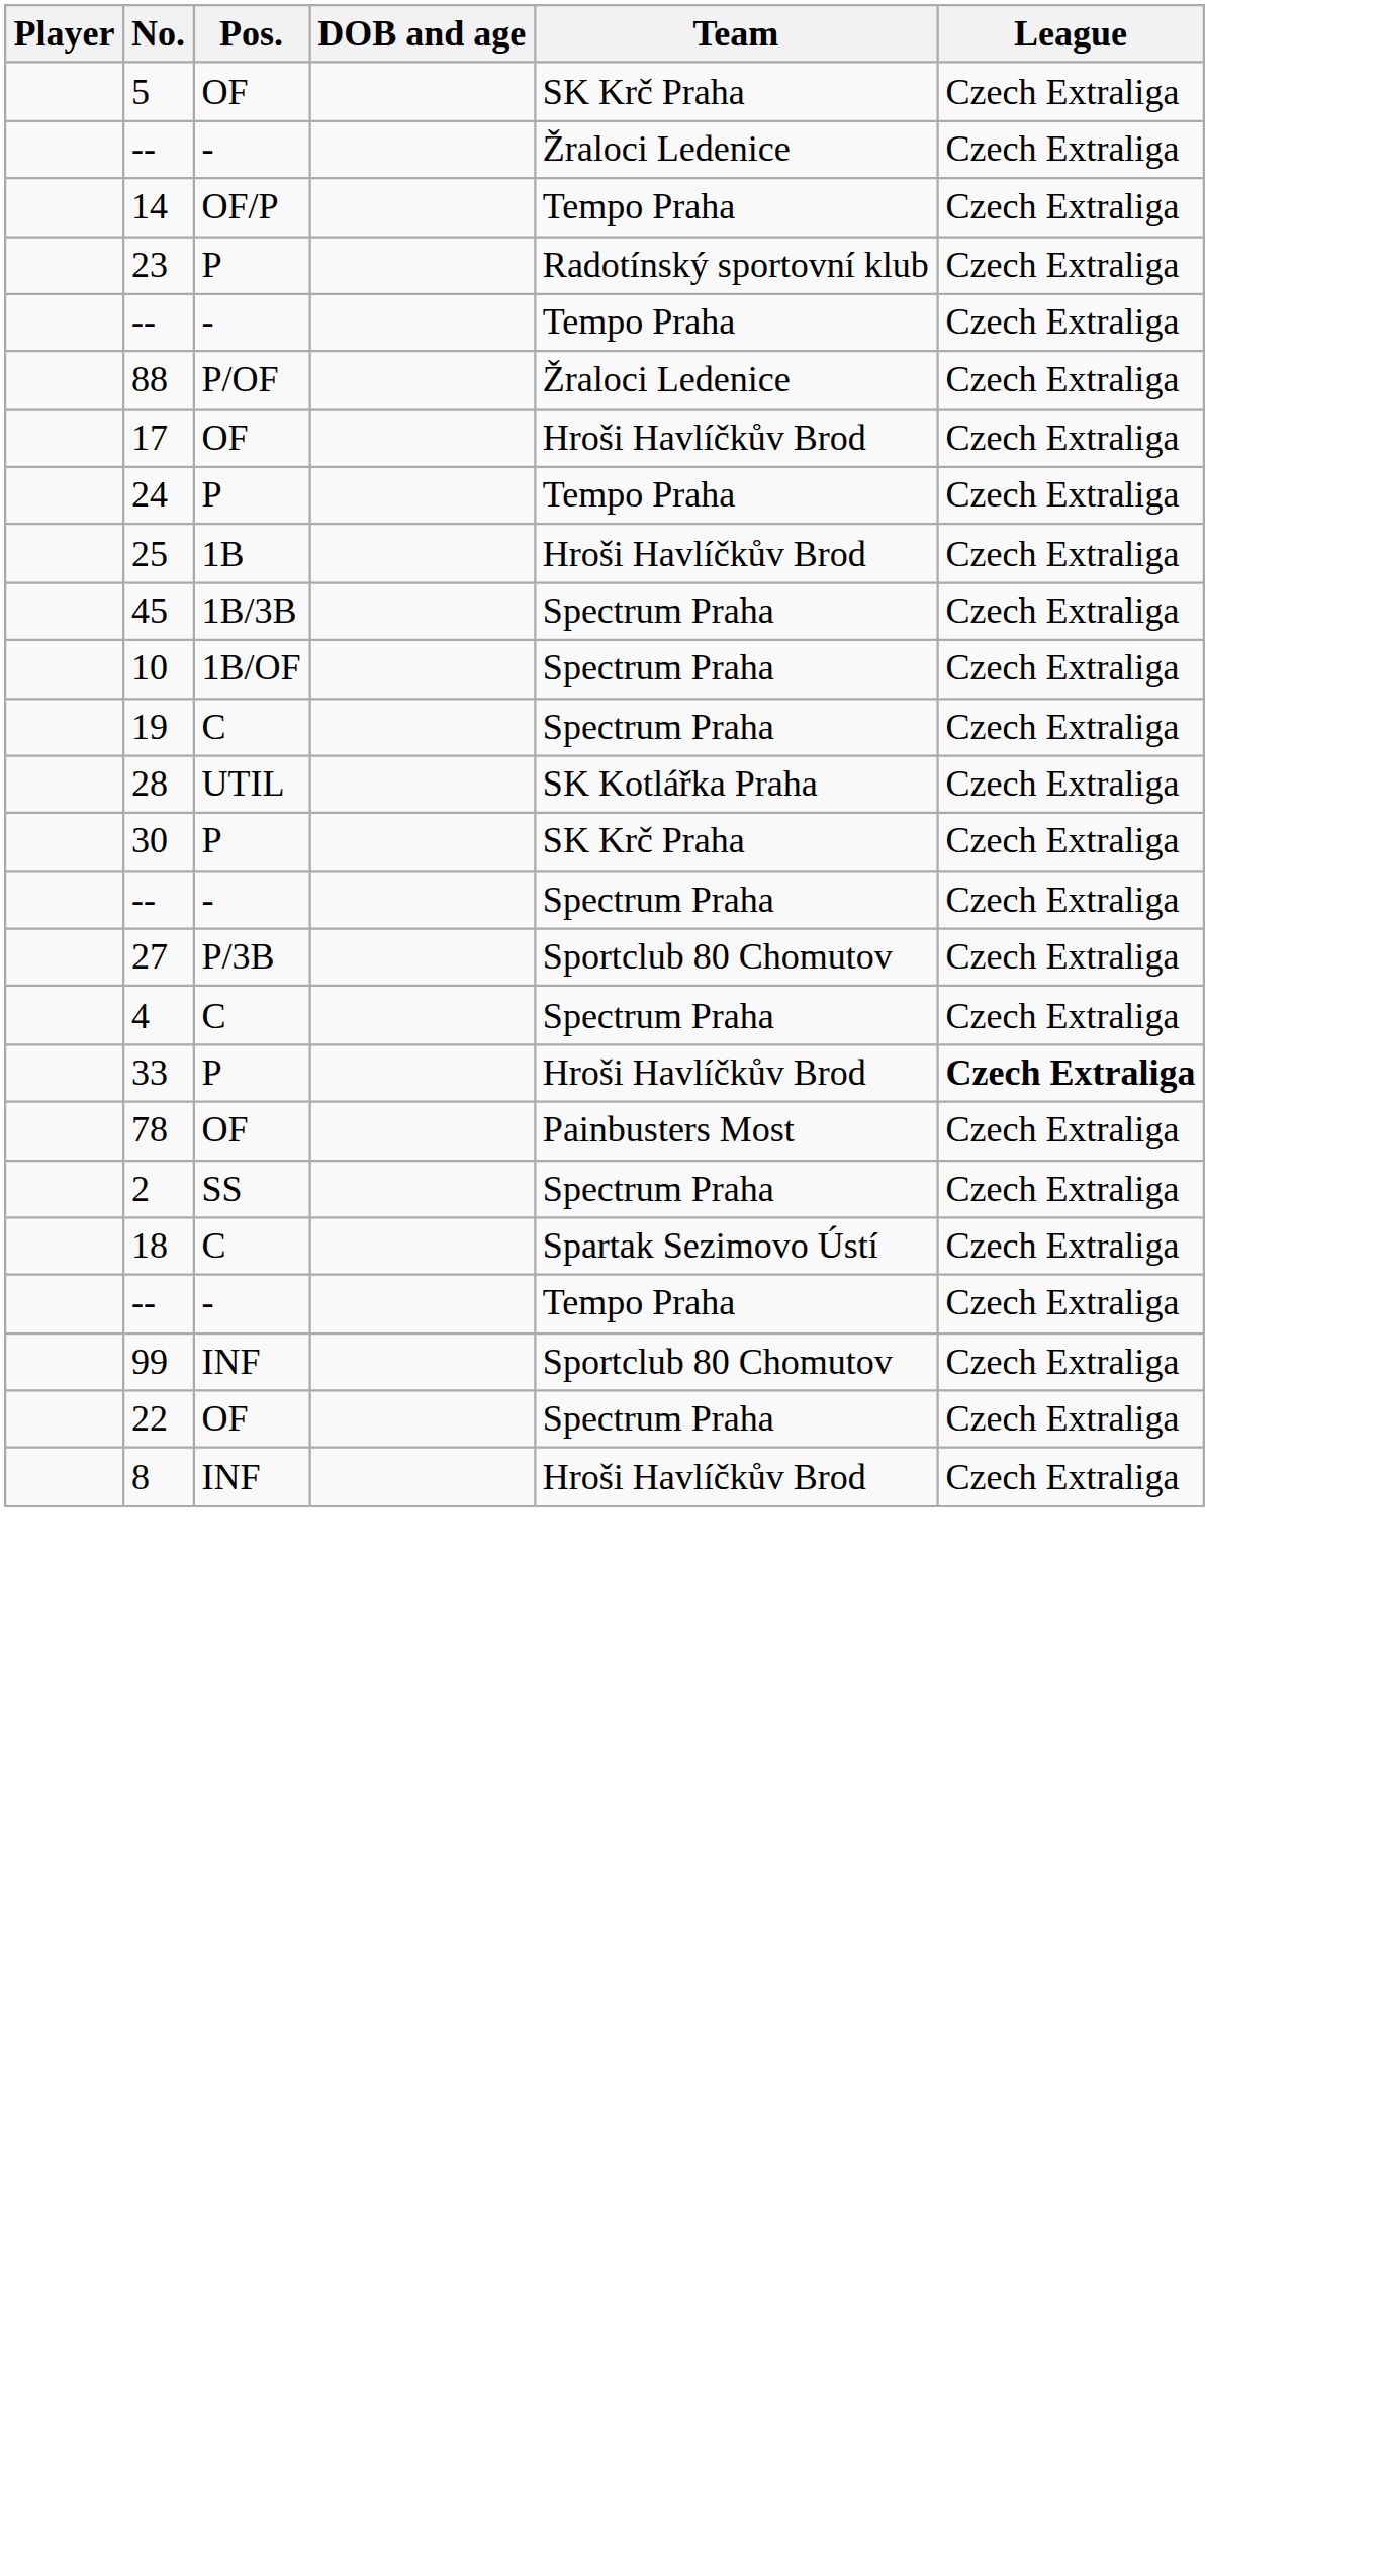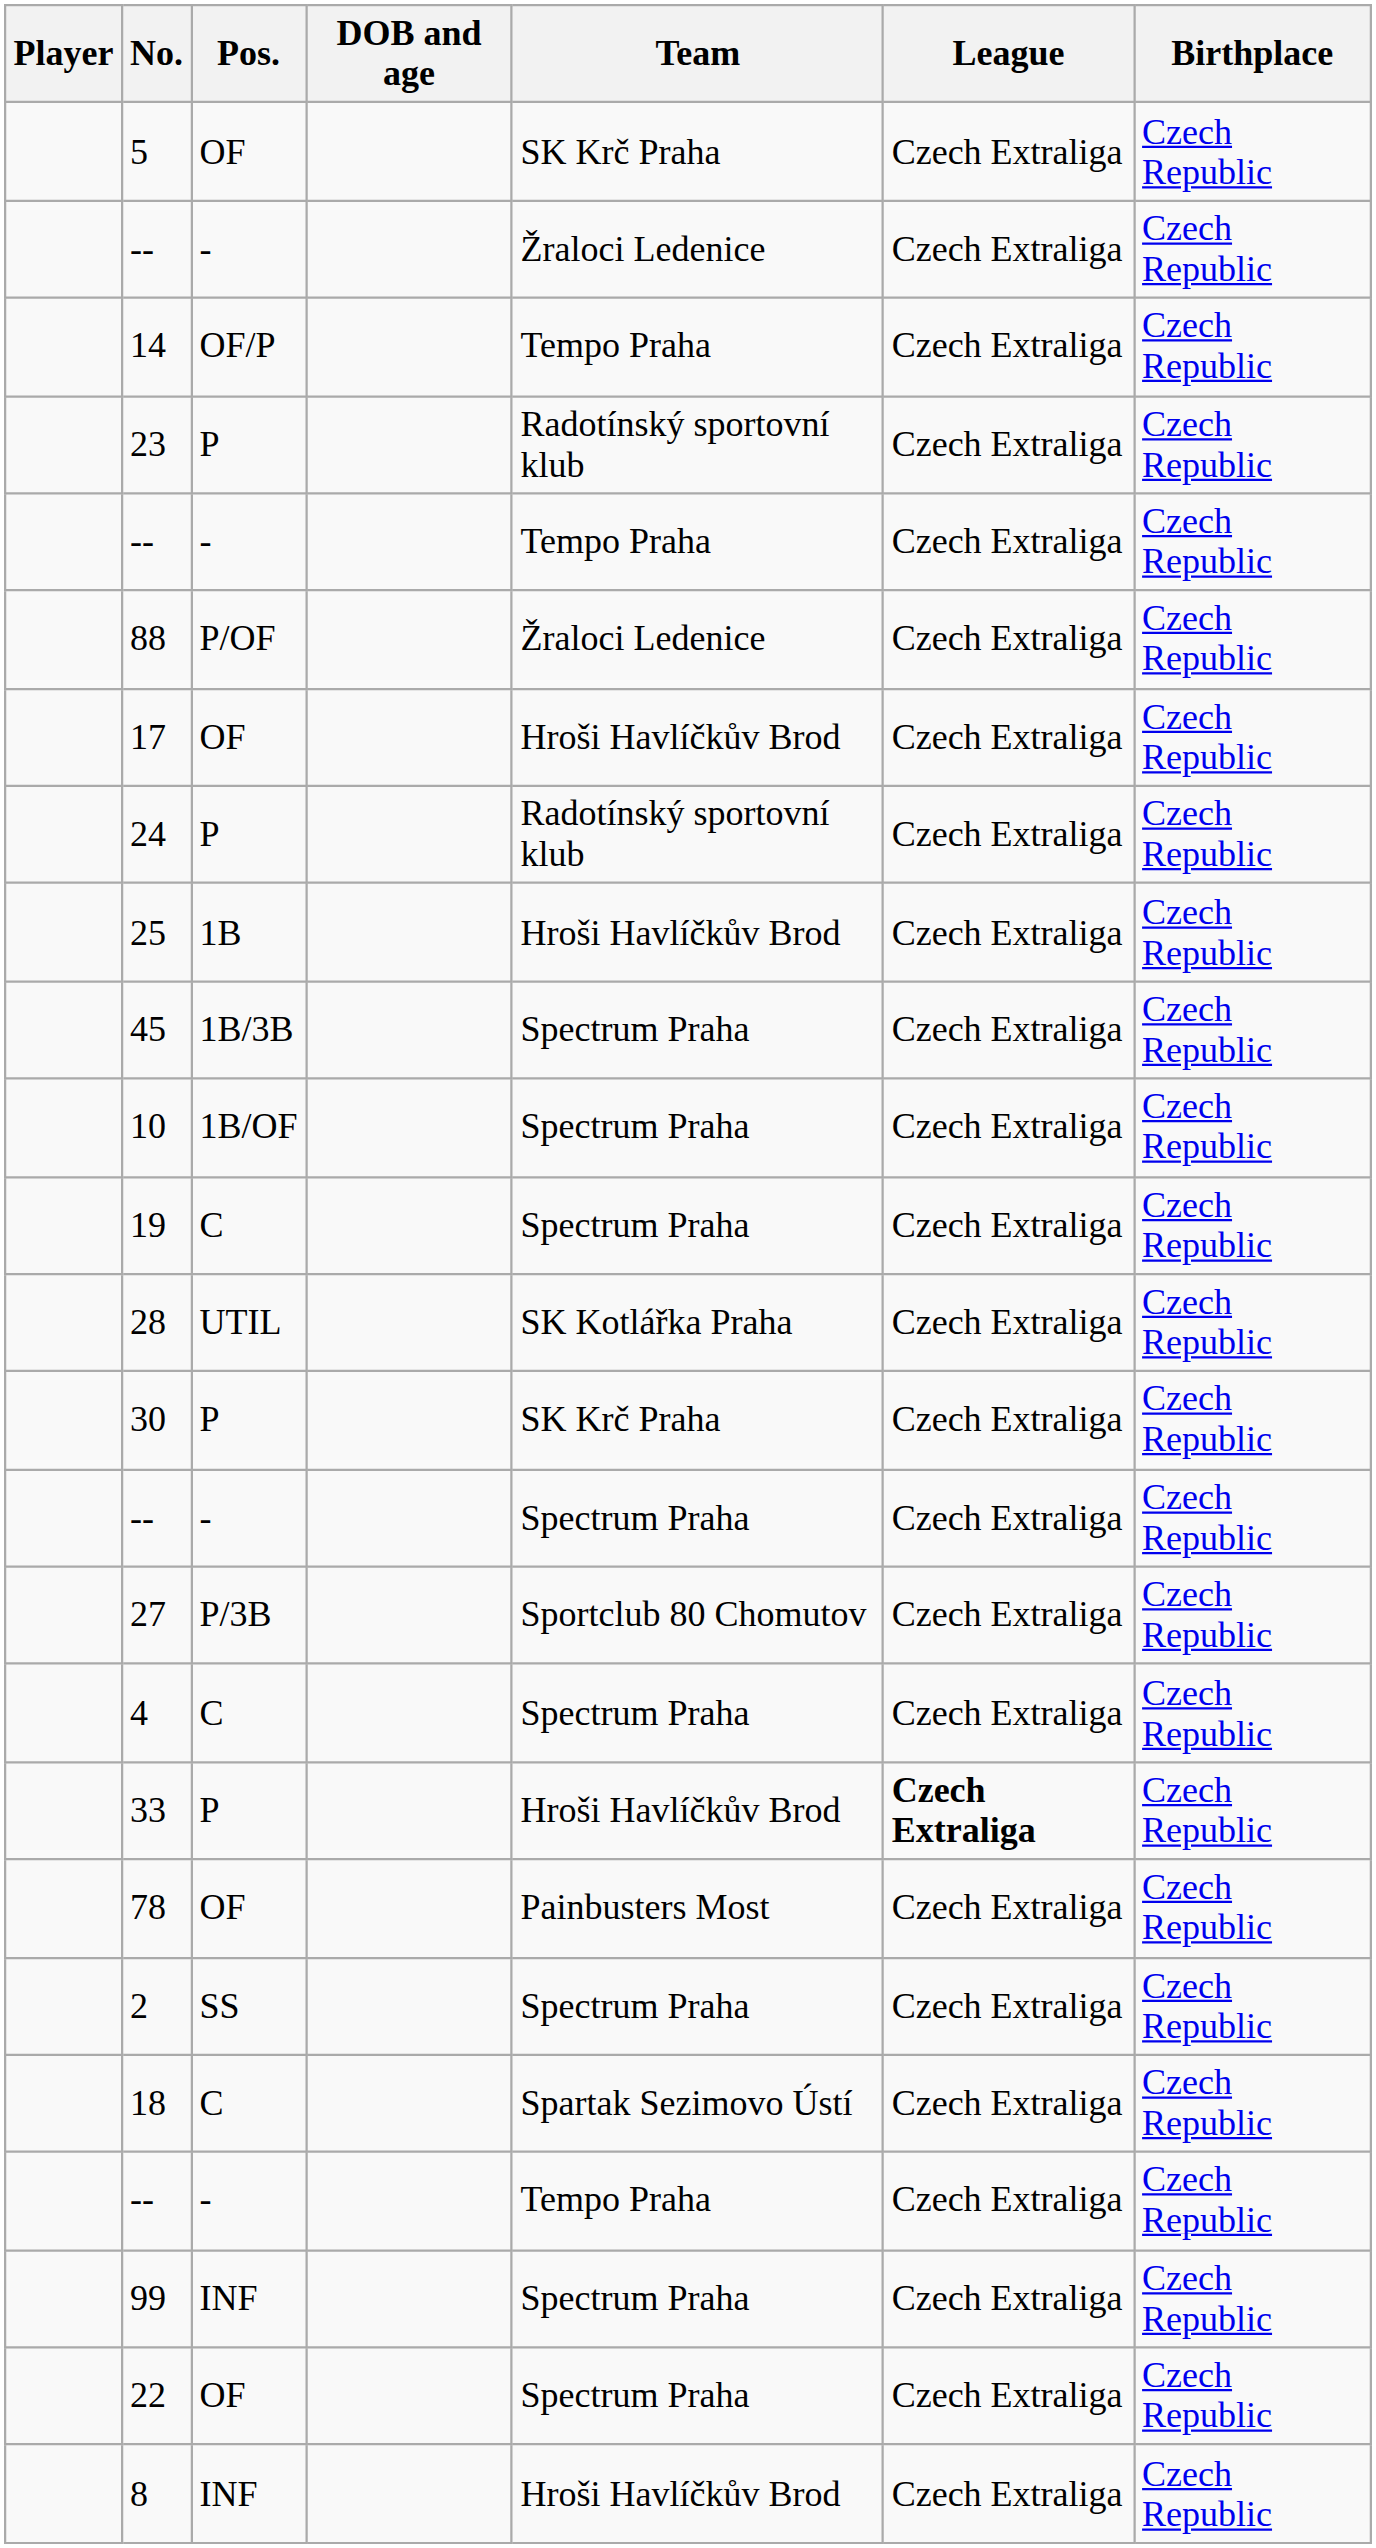 <table class="wikitable sortable">
 <tr>
 <th>Player</th>
 <th>No.</th>
 <th>Pos.</th>
 <th>DOB and age</th>
 <th>Team</th>
 <th>League</th>
+<th>Birthplace</th>
 </tr>
 <tr>
 <td></td>
 <td>5</td>
 <td>OF</td>
 <td></td>
 <td>SK Krč Praha</td>
 <td>Czech Extraliga</td>
+<td><a href='#'>Czech Republic</a></td>
 </tr>
 <tr>
 <td></td>
 <td>--</td>
 <td>-</td>
 <td></td>
 <td>Žraloci Ledenice</td>
 <td>Czech Extraliga</td>
+<td><a href='#'>Czech Republic</a></td>
 </tr>
 <tr>
 <td></td>
 <td>14</td>
 <td>OF/P</td>
 <td></td>
 <td>Tempo Praha</td>
 <td>Czech Extraliga</td>
+<td><a href='#'>Czech Republic</a></td>
 </tr>
 <tr>
 <td></td>
 <td>23</td>
 <td>P</td>
 <td></td>
 <td>Radotínský sportovní klub</td>
 <td>Czech Extraliga</td>
+<td><a href='#'>Czech Republic</a></td>
 </tr>
 <tr>
 <td></td>
 <td>--</td>
 <td>-</td>
 <td></td>
 <td>Tempo Praha</td>
 <td>Czech Extraliga</td>
+<td><a href='#'>Czech Republic</a></td>
 </tr>
 <tr>
 <td></td>
 <td>88</td>
 <td>P/OF</td>
 <td></td>
 <td>Žraloci Ledenice</td>
 <td>Czech Extraliga</td>
+<td><a href='#'>Czech Republic</a></td>
 </tr>
 <tr>
 <td></td>
 <td>17</td>
 <td>OF</td>
 <td></td>
 <td>Hroši Havlíčkův Brod</td>
 <td>Czech Extraliga</td>
+<td><a href='#'>Czech Republic</a></td>
 </tr>
 <tr>
 <td></td>
 <td>24</td>
 <td>P</td>
 <td></td>
-<td>Tempo Praha</td>
+<td>Radotínský sportovní klub</td>
 <td>Czech Extraliga</td>
+<td><a href='#'>Czech Republic</a></td>
 </tr>
 <tr>
 <td></td>
 <td>25</td>
 <td>1B</td>
 <td></td>
 <td>Hroši Havlíčkův Brod</td>
 <td>Czech Extraliga</td>
+<td><a href='#'>Czech Republic</a></td>
 </tr>
 <tr>
 <td></td>
 <td>45</td>
 <td>1B/3B</td>
 <td></td>
 <td>Spectrum Praha</td>
 <td>Czech Extraliga</td>
+<td><a href='#'>Czech Republic</a></td>
 </tr>
 <tr>
 <td></td>
 <td>10</td>
 <td>1B/OF</td>
 <td></td>
 <td>Spectrum Praha</td>
 <td>Czech Extraliga</td>
+<td><a href='#'>Czech Republic</a></td>
 </tr>
 <tr>
 <td></td>
 <td>19</td>
 <td>C</td>
 <td></td>
 <td>Spectrum Praha</td>
 <td>Czech Extraliga</td>
+<td><a href='#'>Czech Republic</a></td>
 </tr>
 <tr>
 <td></td>
 <td>28</td>
 <td>UTIL</td>
 <td></td>
 <td>SK Kotlářka Praha</td>
 <td>Czech Extraliga</td>
+<td><a href='#'>Czech Republic</a></td>
 </tr>
 <tr>
 <td></td>
 <td>30</td>
 <td>P</td>
 <td></td>
 <td>SK Krč Praha</td>
 <td>Czech Extraliga</td>
+<td><a href='#'>Czech Republic</a></td>
 </tr>
 <tr>
 <td></td>
 <td>--</td>
 <td>-</td>
 <td></td>
 <td>Spectrum Praha</td>
 <td>Czech Extraliga</td>
+<td><a href='#'>Czech Republic</a></td>
 </tr>
 <tr>
 <td></td>
 <td>27</td>
 <td>P/3B</td>
 <td></td>
 <td>Sportclub 80 Chomutov</td>
 <td>Czech Extraliga</td>
+<td><a href='#'>Czech Republic</a></td>
 </tr>
 <tr>
 <td></td>
 <td>4</td>
 <td>C</td>
 <td></td>
 <td>Spectrum Praha</td>
 <td>Czech Extraliga</td>
+<td><a href='#'>Czech Republic</a></td>
 </tr>
 <tr>
 <td></td>
 <td>33</td>
 <td>P</td>
 <td></td>
 <td>Hroši Havlíčkův Brod</td>
 <td><strong>Czech Extraliga</strong></td>
+<td><a href='#'>Czech Republic</a></td>
 </tr>
 <tr>
 <td></td>
 <td>78</td>
 <td>OF</td>
 <td></td>
 <td>Painbusters Most</td>
 <td>Czech Extraliga</td>
+<td><a href='#'>Czech Republic</a></td>
 </tr>
 <tr>
 <td></td>
 <td>2</td>
 <td>SS</td>
 <td></td>
 <td>Spectrum Praha</td>
 <td>Czech Extraliga</td>
+<td><a href='#'>Czech Republic</a></td>
 </tr>
 <tr>
 <td></td>
 <td>18</td>
 <td>C</td>
 <td></td>
 <td>Spartak Sezimovo Ústí</td>
 <td>Czech Extraliga</td>
+<td><a href='#'>Czech Republic</a></td>
 </tr>
 <tr>
 <td></td>
 <td>--</td>
 <td>-</td>
 <td></td>
 <td>Tempo Praha</td>
 <td>Czech Extraliga</td>
+<td><a href='#'>Czech Republic</a></td>
 </tr>
 <tr>
 <td></td>
 <td>99</td>
 <td>INF</td>
 <td></td>
-<td>Sportclub 80 Chomutov</td>
+<td>Spectrum Praha</td>
 <td>Czech Extraliga</td>
+<td><a href='#'>Czech Republic</a></td>
 </tr>
 <tr>
 <td></td>
 <td>22</td>
 <td>OF</td>
 <td></td>
 <td>Spectrum Praha</td>
 <td>Czech Extraliga</td>
+<td><a href='#'>Czech Republic</a></td>
 </tr>
 <tr>
 <td></td>
 <td>8</td>
 <td>INF</td>
 <td></td>
 <td>Hroši Havlíčkův Brod</td>
 <td>Czech Extraliga</td>
+<td><a href='#'>Czech Republic</a></td>
 </tr>
 </table>
